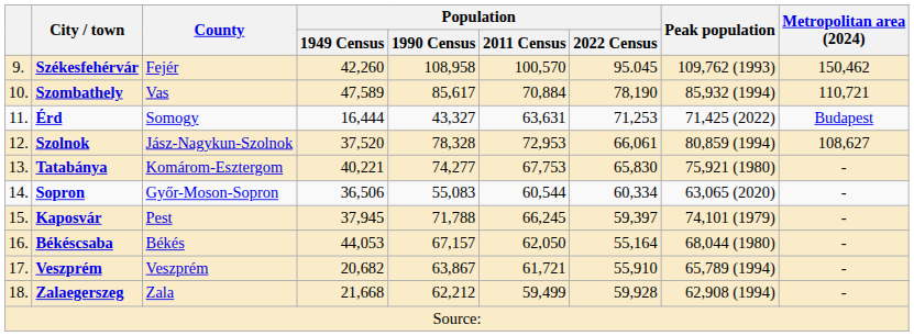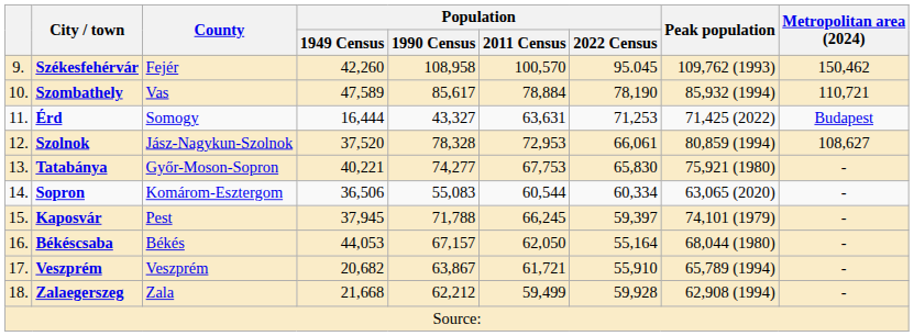 <table class="wikitable sortable">
 <tr>
 <th rowspan=2></th>
 <th rowspan=2>City / town</th>
 <th rowspan=2><a href='#'>County</a></th>
 <th colspan=4>Population</th>
 <th rowspan=2>Peak population</th>
 <th rowspan=2><a href='#'>Metropolitan area</a><br>(2024)</th>
 </tr>
 <tr>
 <th>1949 Census</th>
 <th>1990 Census</th>
 <th>2011 Census</th>
 <th>2022 Census</th>
 </tr>
 <tr style="background:#faecc8;">
 <td style="text-align:center;">9.</td>
 <td><strong><a href='#'>Székesfehérvár</a></strong></td>
 <td><a href='#'>Fejér</a></td>
 <td align="right">42,260</td>
 <td align="right">108,958</td>
 <td align="right">100,570</td>
 <td align="right">95.045 </td>
 <td align="right">109,762 (1993)</td>
 <td style="text-align:center;">150,462</td>
 </tr>
 <tr style="background:#faecc8;">
 <td style="text-align:center;">10.</td>
 <td><strong><a href='#'>Szombathely</a></strong></td>
 <td><a href='#'>Vas</a></td>
 <td align="right">47,589</td>
 <td align="right">85,617</td>
-<td align="right">70,884</td>
+<td align="right">78,884</td>
 <td align="right">78,190 </td>
 <td align="right">85,932 (1994)</td>
 <td style="text-align:center;">110,721</td>
 </tr>
 <tr>
 <td style="text-align:center;">11.</td>
 <td><strong><a href='#'>Érd</a></strong></td>
 <td><a href='#'>Somogy</a></td>
 <td align="right">16,444</td>
 <td align="right">43,327</td>
 <td align="right">63,631</td>
 <td align="right">71,253 </td>
 <td align="right">71,425 (2022)</td>
 <td style="text-align:center;"><a href='#'>Budapest</a></td>
 </tr>
 <tr style="background:#faecc8;">
 <td style="text-align:center;">12.</td>
 <td><strong><a href='#'>Szolnok</a></strong></td>
 <td><a href='#'>Jász-Nagykun-Szolnok</a></td>
 <td align="right">37,520</td>
 <td align="right">78,328</td>
 <td align="right">72,953</td>
 <td align="right">66,061 </td>
 <td align="right">80,859 (1994)</td>
 <td style="text-align:center;">108,627</td>
 </tr>
 <tr style="background:#faecc8;">
 <td style="text-align:center;">13.</td>
 <td><strong><a href='#'>Tatabánya</a></strong></td>
-<td><a href='#'>Komárom-Esztergom</a></td>
+<td><a href='#'>Győr-Moson-Sopron</a></td>
 <td align="right">40,221</td>
 <td align="right">74,277</td>
 <td align="right">67,753</td>
 <td align="right">65,830 </td>
 <td align="right">75,921 (1980)</td>
 <td style="text-align:center;">-</td>
 </tr>
 <tr>
 <td style="text-align:center;">14.</td>
 <td><strong><a href='#'>Sopron</a></strong></td>
-<td><a href='#'>Győr-Moson-Sopron</a></td>
+<td><a href='#'>Komárom-Esztergom</a></td>
 <td align="right">36,506</td>
 <td align="right">55,083</td>
 <td align="right">60,544</td>
 <td align="right">60,334 </td>
 <td align="right">63,065 (2020)</td>
 <td style="text-align:center;">-</td>
 </tr>
 <tr style="background:#faecc8;">
 <td style="text-align:center;">15.</td>
 <td><strong><a href='#'>Kaposvár</a></strong></td>
 <td><a href='#'>Pest</a></td>
 <td align="right">37,945</td>
 <td align="right">71,788</td>
 <td align="right">66,245</td>
 <td align="right">59,397 </td>
 <td align="right">74,101 (1979)</td>
 <td style="text-align:center;">-</td>
 </tr>
 <tr style="background:#faecc8;">
 <td style="text-align:center;">16.</td>
 <td><strong><a href='#'>Békéscsaba</a></strong></td>
 <td><a href='#'>Békés</a></td>
 <td align="right">44,053</td>
 <td align="right">67,157</td>
 <td align="right">62,050</td>
 <td align="right">55,164 </td>
 <td align="right">68,044 (1980)</td>
 <td style="text-align:center;">-</td>
 </tr>
 <tr style="background:#faecc8;">
 <td style="text-align:center;">17.</td>
 <td><strong><a href='#'>Veszprém</a></strong></td>
 <td><a href='#'>Veszprém</a></td>
 <td align="right">20,682</td>
 <td align="right">63,867</td>
 <td align="right">61,721</td>
 <td align="right">55,910 </td>
 <td align="right">65,789 (1994)</td>
 <td style="text-align:center;">-</td>
 </tr>
 <tr style="background:#faecc8;">
 <td style="text-align:center;">18.</td>
 <td><strong><a href='#'>Zalaegerszeg</a></strong></td>
 <td><a href='#'>Zala</a></td>
 <td align="right">21,668</td>
 <td align="right">62,212</td>
 <td align="right">59,499</td>
 <td align="right">59,928 </td>
 <td align="right">62,908 (1994)</td>
 <td style="text-align:center;">-</td>
 </tr>
 <tr style="background:#faecc8;">
 <td colspan=9 align="center">Source:</td>
 </tr>
 </table>
